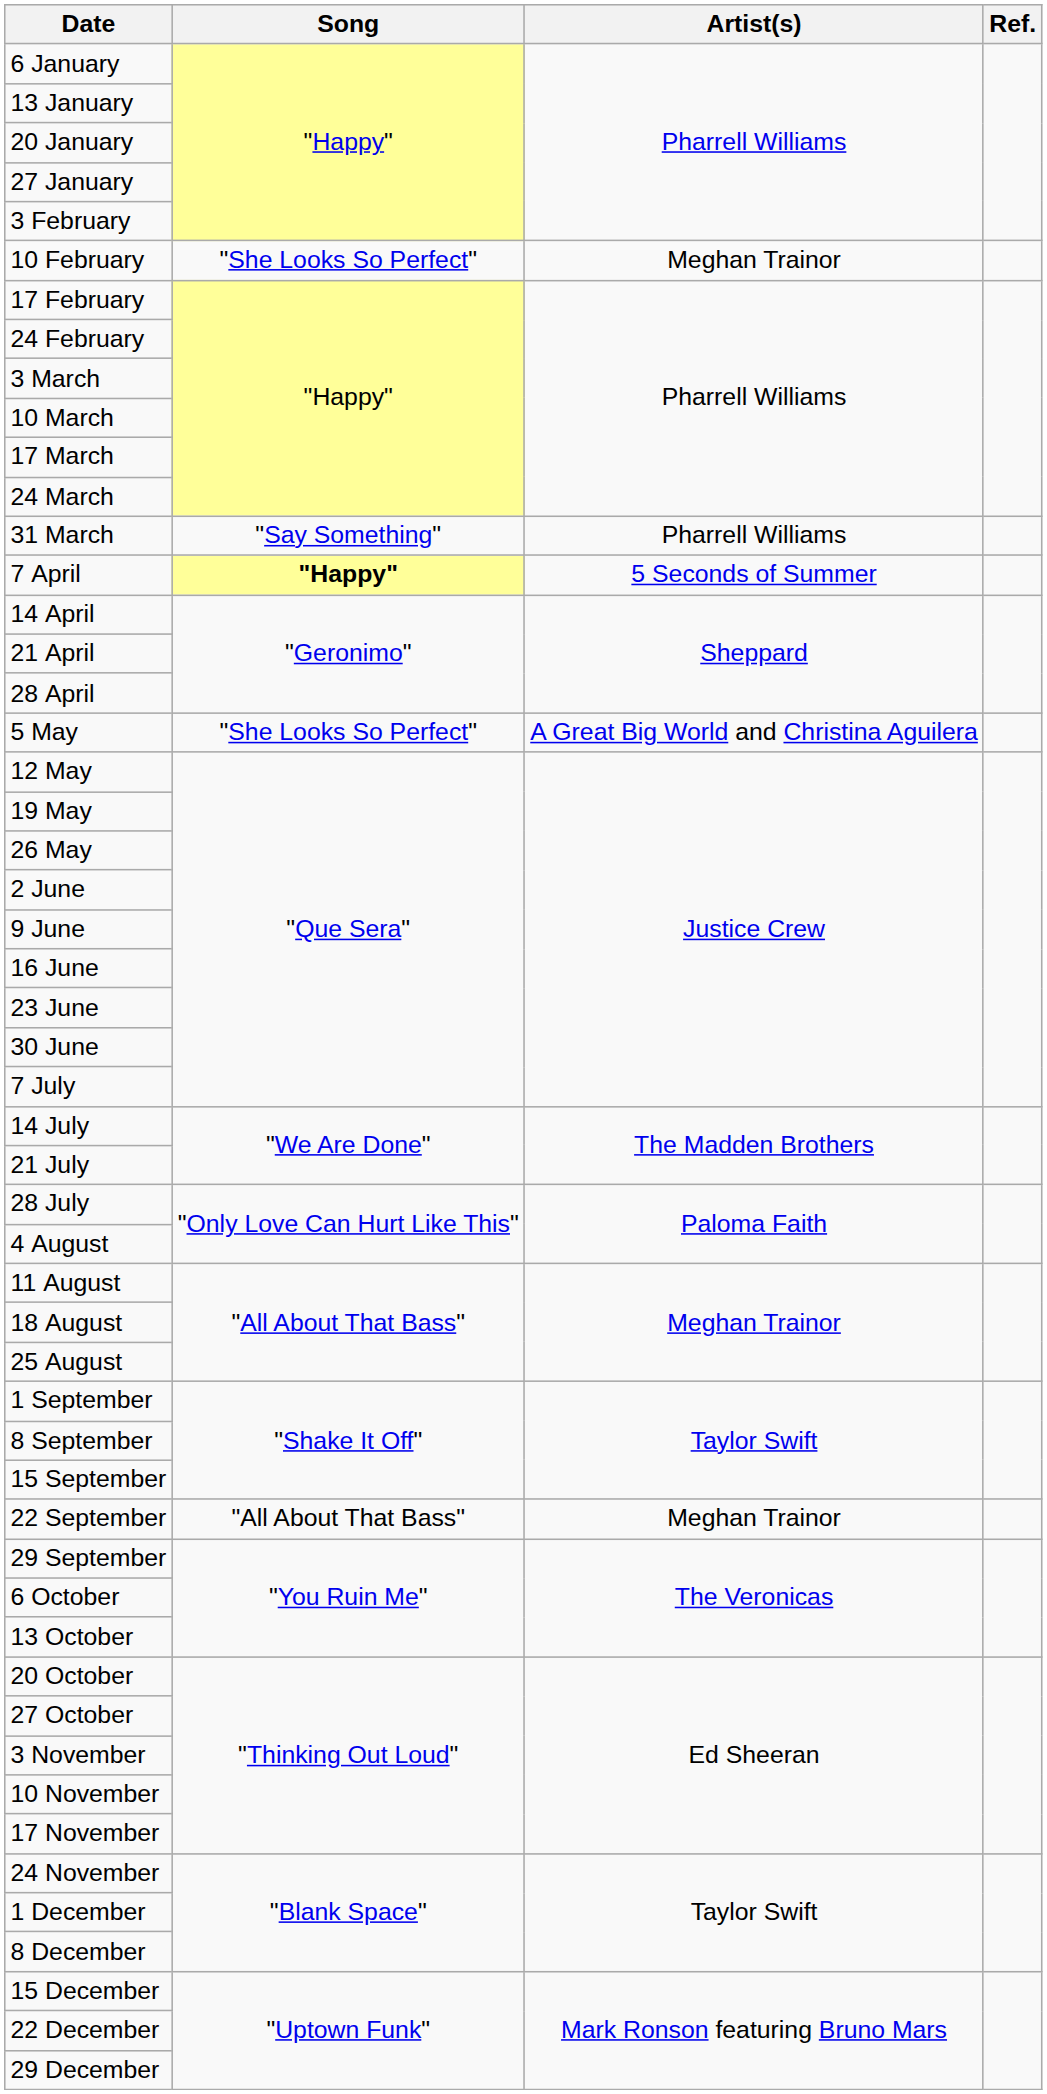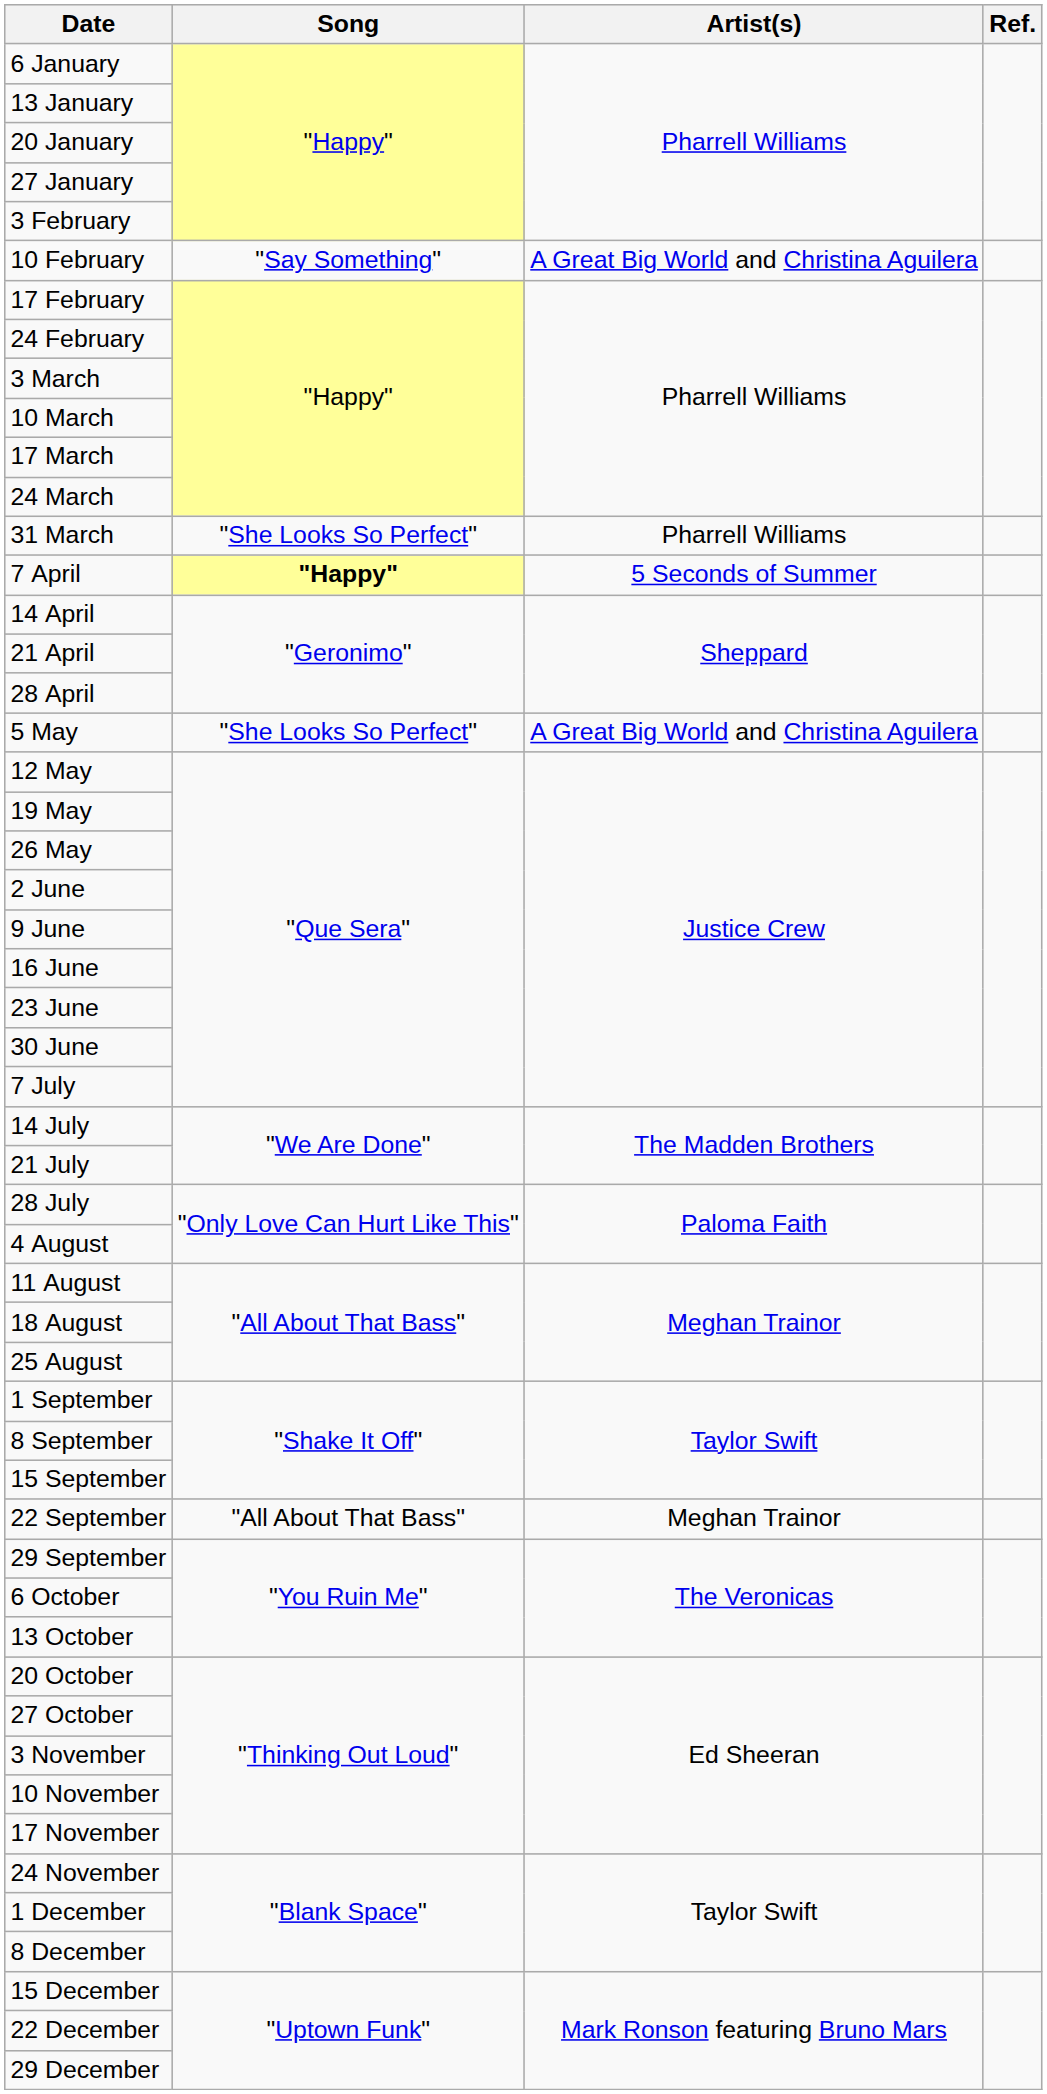 <table class="wikitable">
 <tr>
 <th style="text-align: center;">Date</th>
 <th style="text-align: center;">Song</th>
 <th style="text-align: center;">Artist(s)</th>
 <th style="text-align: center;">Ref.</th>
 </tr>
 <tr>
 <td>6 January</td>
 <td bgcolor=#FFFF99 rowspan="5" style="text-align: center;">"<a href='#'>Happy</a>"</td>
 <td rowspan="5" style="text-align: center;"><a href='#'>Pharrell Williams</a></td>
 <td rowspan="5" style="text-align: center;"></td>
 </tr>
 <tr>
 <td>13 January</td>
 </tr>
 <tr>
 <td>20 January</td>
 </tr>
 <tr>
 <td>27 January</td>
 </tr>
 <tr>
 <td>3 February</td>
 </tr>
 <tr>
 <td>10 February</td>
-<td style="text-align: center;">"<a href='#'>She Looks So Perfect</a>"</td>
-<td style="text-align: center;">Meghan Trainor</td>
+<td style="text-align: center;">"<a href='#'>Say Something</a>"</td>
+<td style="text-align: center;"><a href='#'>A Great Big World</a> and <a href='#'>Christina Aguilera</a></td>
 <td style="text-align: center;"></td>
 </tr>
 <tr>
 <td>17 February</td>
 <td bgcolor=#FFFF99 rowspan="6" style="text-align: center;">"Happy"</td>
 <td rowspan="6" style="text-align: center;">Pharrell Williams</td>
 <td rowspan="6" style="text-align: center;"></td>
 </tr>
 <tr>
 <td>24 February</td>
 </tr>
 <tr>
 <td>3 March</td>
 </tr>
 <tr>
 <td>10 March</td>
 </tr>
 <tr>
 <td>17 March</td>
 </tr>
 <tr>
 <td>24 March</td>
 </tr>
 <tr>
 <td>31 March</td>
-<td style="text-align: center;">"<a href='#'>Say Something</a>"</td>
+<td style="text-align: center;">"<a href='#'>She Looks So Perfect</a>"</td>
 <td style="text-align: center;">Pharrell Williams</td>
 <td style="text-align: center;"></td>
 </tr>
 <tr>
 <td>7 April</td>
 <td bgcolor=#FFFF99 style="text-align: center;"><strong>"Happy"</strong></td>
 <td style="text-align: center;"><a href='#'>5 Seconds of Summer</a></td>
 <td style="text-align: center;"></td>
 </tr>
 <tr>
 <td>14 April</td>
 <td rowspan="3" style="text-align: center;">"<a href='#'>Geronimo</a>"</td>
 <td rowspan="3" style="text-align: center;"><a href='#'>Sheppard</a></td>
 <td rowspan="3" style="text-align: center;"></td>
 </tr>
 <tr>
 <td>21 April</td>
 </tr>
 <tr>
 <td>28 April</td>
 </tr>
 <tr>
 <td>5 May</td>
 <td style="text-align: center;">"<a href='#'>She Looks So Perfect</a>"</td>
 <td style="text-align: center;"><a href='#'>A Great Big World</a> and <a href='#'>Christina Aguilera</a></td>
 <td style="text-align: center;"></td>
 </tr>
 <tr>
 <td>12 May</td>
 <td rowspan="9" style="text-align: center;">"<a href='#'>Que Sera</a>"</td>
 <td rowspan="9" style="text-align: center;"><a href='#'>Justice Crew</a></td>
 <td rowspan="9" style="text-align: center;"></td>
 </tr>
 <tr>
 <td>19 May</td>
 </tr>
 <tr>
 <td>26 May</td>
 </tr>
 <tr>
 <td>2 June</td>
 </tr>
 <tr>
 <td>9 June</td>
 </tr>
 <tr>
 <td>16 June</td>
 </tr>
 <tr>
 <td>23 June</td>
 </tr>
 <tr>
 <td>30 June</td>
 </tr>
 <tr>
 <td>7 July</td>
 </tr>
 <tr>
 <td>14 July</td>
 <td rowspan="2" style="text-align: center;">"<a href='#'>We Are Done</a>"</td>
 <td rowspan="2" style="text-align: center;"><a href='#'>The Madden Brothers</a></td>
 <td rowspan="2" style="text-align: center;"></td>
 </tr>
 <tr>
 <td>21 July</td>
 </tr>
 <tr>
 <td>28 July</td>
 <td rowspan="2" style="text-align: center;">"<a href='#'>Only Love Can Hurt Like This</a>"</td>
 <td rowspan="2" style="text-align: center;"><a href='#'>Paloma Faith</a></td>
 <td rowspan="2" style="text-align: center;"></td>
 </tr>
 <tr>
 <td>4 August</td>
 </tr>
 <tr>
 <td>11 August</td>
 <td rowspan="3" style="text-align: center;">"<a href='#'>All About That Bass</a>"</td>
 <td rowspan="3" style="text-align: center;"><a href='#'>Meghan Trainor</a></td>
 <td rowspan="3" style="text-align: center;"></td>
 </tr>
 <tr>
 <td>18 August</td>
 </tr>
 <tr>
 <td>25 August</td>
 </tr>
 <tr>
 <td>1 September</td>
 <td rowspan="3" style="text-align: center;">"<a href='#'>Shake It Off</a>"</td>
 <td rowspan="3" style="text-align: center;"><a href='#'>Taylor Swift</a></td>
 <td rowspan="3" style="text-align: center;"></td>
 </tr>
 <tr>
 <td>8 September</td>
 </tr>
 <tr>
 <td>15 September</td>
 </tr>
 <tr>
 <td>22 September</td>
 <td style="text-align: center;">"All About That Bass"</td>
 <td style="text-align: center;">Meghan Trainor</td>
 <td style="text-align: center;"></td>
 </tr>
 <tr>
 <td>29 September</td>
 <td rowspan="3" style="text-align: center;">"<a href='#'>You Ruin Me</a>"</td>
 <td rowspan="3" style="text-align: center;"><a href='#'>The Veronicas</a></td>
 <td rowspan="3" style="text-align: center;"></td>
 </tr>
 <tr>
 <td>6 October</td>
 </tr>
 <tr>
 <td>13 October</td>
 </tr>
 <tr>
 <td>20 October</td>
 <td rowspan="5" style="text-align: center;">"<a href='#'>Thinking Out Loud</a>"</td>
 <td rowspan="5" style="text-align: center;">Ed Sheeran</td>
 <td rowspan="5" style="text-align: center;"></td>
 </tr>
 <tr>
 <td>27 October</td>
 </tr>
 <tr>
 <td>3 November</td>
 </tr>
 <tr>
 <td>10 November</td>
 </tr>
 <tr>
 <td>17 November</td>
 </tr>
 <tr>
 <td>24 November</td>
 <td rowspan="3" style="text-align: center;">"<a href='#'>Blank Space</a>"</td>
 <td rowspan="3" style="text-align: center;">Taylor Swift</td>
 <td rowspan="3" style="text-align: center;"></td>
 </tr>
 <tr>
 <td>1 December</td>
 </tr>
 <tr>
 <td>8 December</td>
 </tr>
 <tr>
 <td>15 December</td>
 <td rowspan="3" style="text-align: center;">"<a href='#'>Uptown Funk</a>"</td>
 <td rowspan="3" style="text-align: center;"><a href='#'>Mark Ronson</a> featuring <a href='#'>Bruno Mars</a></td>
 <td rowspan="3" style="text-align: center;"></td>
 </tr>
 <tr>
 <td>22 December</td>
 </tr>
 <tr>
 <td>29 December</td>
 </tr>
 </table>
